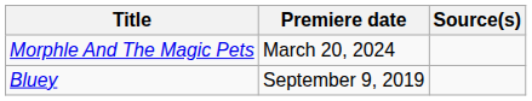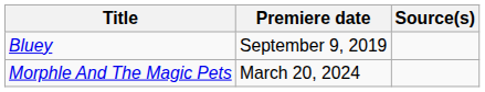 <table class="wikitable sortable">
 <tr>
 <th>Title</th>
 <th>Premiere date</th>
 <th>Source(s)</th>
 </tr>
 <tr>
+<td><em><a href='#'>Bluey</a></em></td>
+<td>September 9, 2019</td>
+<td></td>
+</tr>
+<tr>
 <td><em><a href='#'>Morphle And The Magic Pets</a></em></td>
 <td>March 20, 2024</td>
 <td></td>
 </tr>
-<tr>
-<td><em><a href='#'>Bluey</a></em></td>
-<td>September 9, 2019</td>
-<td></td>
-</tr>
 </table>
